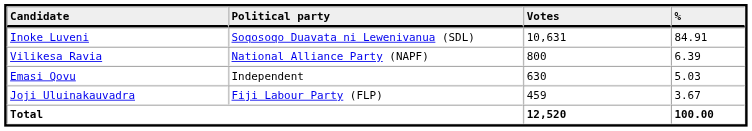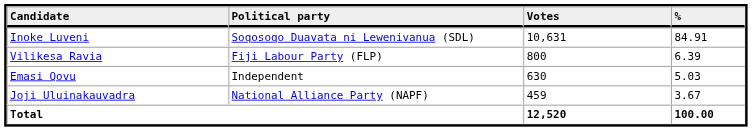 <table table width="70%" border="1" align="center" cellpadding=3 cellspacing=0 style="margin:5px; border:3px solid;">
 <tr>
 <td td width="30%" style="border-bottom:3px solid; background:#efefef;"><strong>Candidate</strong></td>
 <td td width="40%" style="border-bottom:3px solid; background:#efefef;"><strong>Political party</strong></td>
 <td td width="20%" style="border-bottom:3px solid; background:#efefef;"><strong>Votes</strong></td>
 <td td width="10%" style="border-bottom:3px solid; background:#efefef;"><strong>%</strong></td>
 </tr>
 <tr>
 <td><a href='#'>Inoke Luveni</a></td>
 <td><a href='#'>Soqosoqo Duavata ni Lewenivanua</a> (SDL)</td>
 <td>10,631</td>
 <td>84.91</td>
 </tr>
 <tr>
 <td><a href='#'>Vilikesa Ravia</a></td>
-<td><a href='#'>National Alliance Party</a> (NAPF)</td>
+<td><a href='#'>Fiji Labour Party</a> (FLP)</td>
 <td>800</td>
 <td>6.39</td>
 </tr>
 <tr>
 <td><a href='#'>Emasi Qovu</a></td>
 <td>Independent</td>
 <td>630</td>
 <td>5.03</td>
 </tr>
 <tr>
 <td><a href='#'>Joji Uluinakauvadra</a></td>
-<td><a href='#'>Fiji Labour Party</a> (FLP)</td>
+<td><a href='#'>National Alliance Party</a> (NAPF)</td>
 <td>459</td>
 <td>3.67</td>
 </tr>
 <tr>
 <td colspan=2><strong>Total</strong></td>
 <td><strong>12,520</strong></td>
 <td><strong>100.00</strong></td>
 </tr>
 <tr>
 </tr>
 </table>
